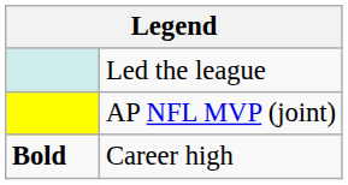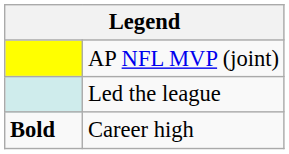 <table class="wikitable mw-collapsible">
 <tr>
 <th colspan="2">Legend</th>
+</tr>
+<tr>
+<td style="background:#ffff00; width:3em;"></td>
+<td>AP <a href='#'>NFL MVP</a> (joint)</td>
 </tr>
 <tr>
 <td style="background:#cfecec; width:3em;"></td>
 <td>Led the league</td>
 </tr>
 <tr>
-<td style="background:#ffff00; width:3em;"></td>
-<td>AP <a href='#'>NFL MVP</a> (joint)</td>
-</tr>
-<tr>
 <td><strong>Bold</strong></td>
 <td>Career high</td>
 </tr>
 </table>
